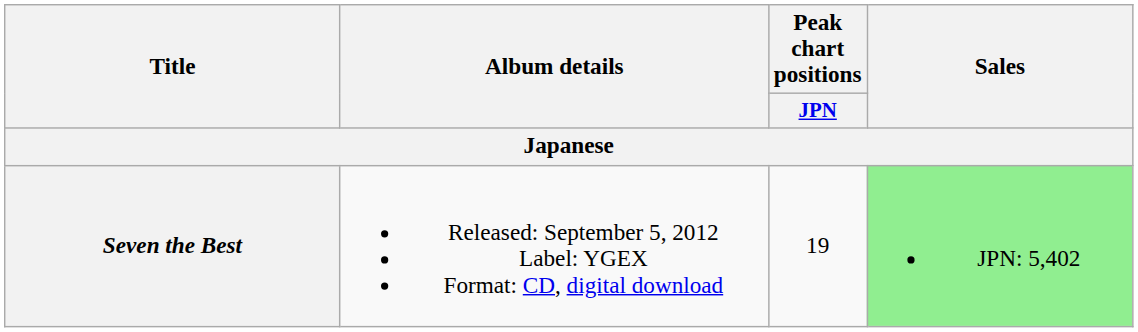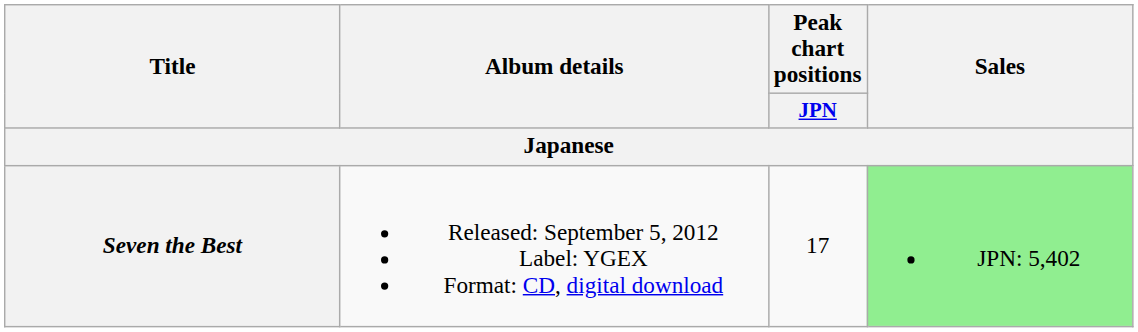 <table class="wikitable plainrowheaders" style="text-align:center;" border="1">
 <tr>
 <th scope="col" rowspan="2" style="width:14em;">Title</th>
 <th scope="col" rowspan="2" style="width:18em;">Album details</th>
 <th scope="col">Peak chart positions</th>
 <th scope="col" rowspan="2" style="width:11em;">Sales</th>
 </tr>
 <tr>
 <th scope="col" style="width:3em;font-size:90%;"><a href='#'>JPN</a><br></th>
 </tr>
 <tr>
 <th scope="col" colspan="4">Japanese</th>
 </tr>
 <tr>
 <th scope="row"><em>Seven the Best</em></th>
 <td><br><ul><li>Released: September 5, 2012</li><li>Label: YGEX</li><li>Format: <a href='#'>CD</a>, <a href='#'>digital download</a></li></ul></td>
-<td>19</td>
+<td>17</td>
 <td style="background: lightgreen;"><br><ul><li>JPN: 5,402</li></ul></td>
 </tr>
 </table>
